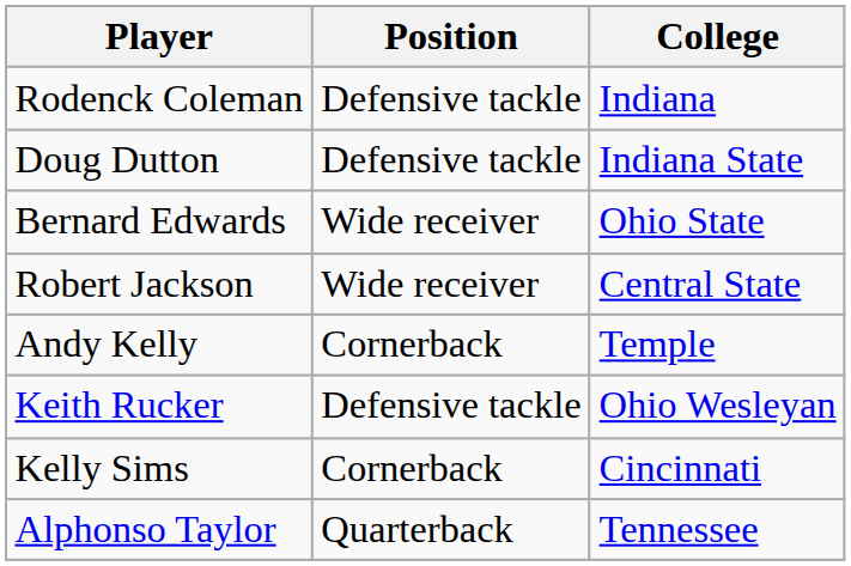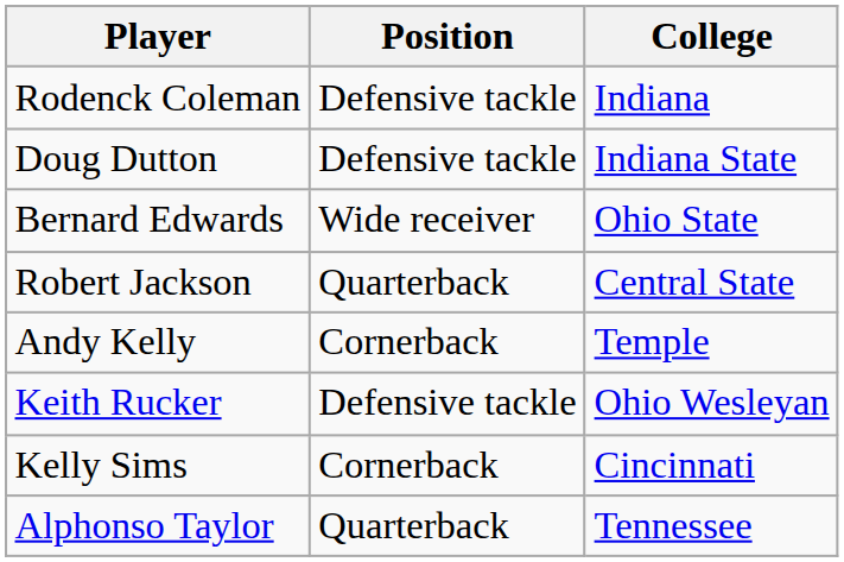 <table class="wikitable">
 <tr>
 <th>Player</th>
 <th>Position</th>
 <th>College</th>
 </tr>
 <tr>
 <td>Rodenck Coleman</td>
 <td>Defensive tackle</td>
 <td><a href='#'>Indiana</a></td>
 </tr>
 <tr>
 <td>Doug Dutton</td>
 <td>Defensive tackle</td>
 <td><a href='#'>Indiana State</a></td>
 </tr>
 <tr>
 <td>Bernard Edwards</td>
 <td>Wide receiver</td>
 <td><a href='#'>Ohio State</a></td>
 </tr>
 <tr>
 <td>Robert Jackson</td>
-<td>Wide receiver</td>
+<td>Quarterback</td>
 <td><a href='#'>Central State</a></td>
 </tr>
 <tr>
 <td>Andy Kelly</td>
 <td>Cornerback</td>
 <td><a href='#'>Temple</a></td>
 </tr>
 <tr>
 <td><a href='#'>Keith Rucker</a></td>
 <td>Defensive tackle</td>
 <td><a href='#'>Ohio Wesleyan</a></td>
 </tr>
 <tr>
 <td>Kelly Sims</td>
 <td>Cornerback</td>
 <td><a href='#'>Cincinnati</a></td>
 </tr>
 <tr>
 <td><a href='#'>Alphonso Taylor</a></td>
 <td>Quarterback</td>
 <td><a href='#'>Tennessee</a></td>
 </tr>
 </table>
